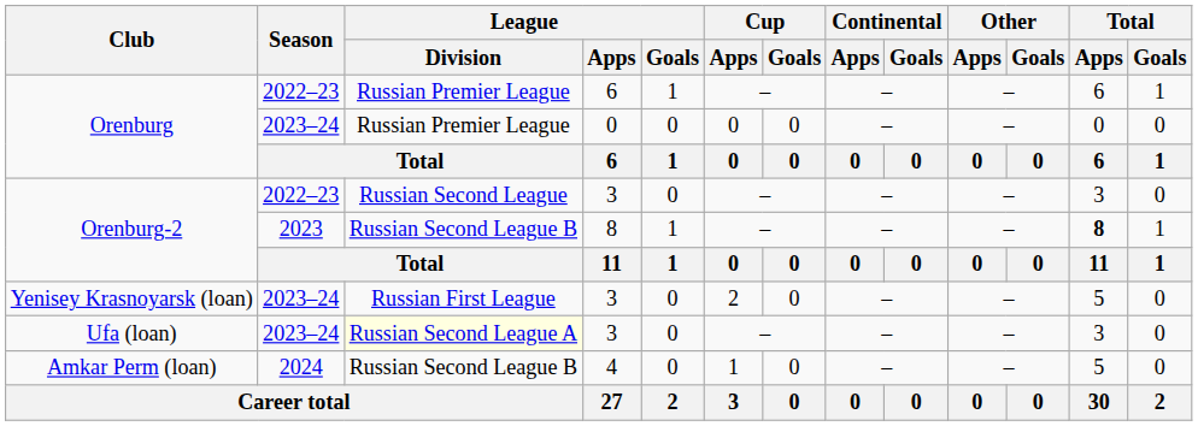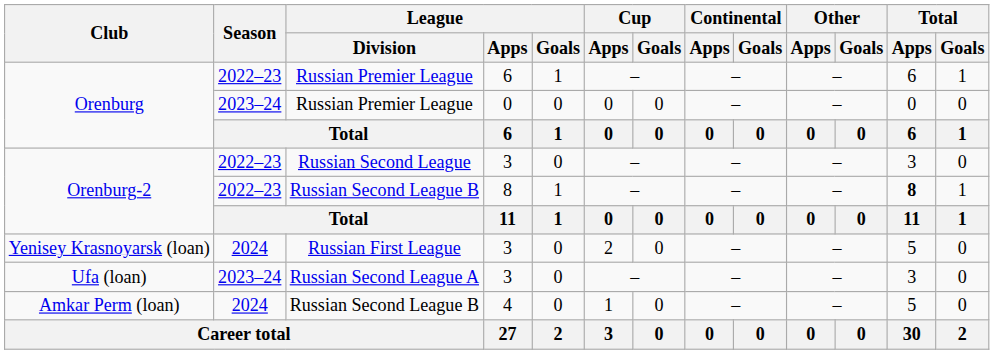 <table class="wikitable" style="text-align: center;">
 <tr>
 <th rowspan=2>Club</th>
 <th rowspan=2>Season</th>
 <th colspan=3>League</th>
 <th colspan=2>Cup</th>
 <th colspan=2>Continental</th>
 <th colspan=2>Other</th>
 <th colspan=2>Total</th>
 </tr>
 <tr>
 <th>Division</th>
 <th>Apps</th>
 <th>Goals</th>
 <th>Apps</th>
 <th>Goals</th>
 <th>Apps</th>
 <th>Goals</th>
 <th>Apps</th>
 <th>Goals</th>
 <th>Apps</th>
 <th>Goals</th>
 </tr>
 <tr>
 <td rowspan="3"><a href='#'>Orenburg</a></td>
 <td><a href='#'>2022–23</a></td>
 <td><a href='#'>Russian Premier League</a></td>
 <td>6</td>
 <td>1</td>
 <td colspan=2>–</td>
 <td colspan=2>–</td>
 <td colspan=2>–</td>
 <td>6</td>
 <td>1</td>
 </tr>
 <tr>
 <td><a href='#'>2023–24</a></td>
 <td>Russian Premier League</td>
 <td>0</td>
 <td>0</td>
 <td>0</td>
 <td>0</td>
 <td colspan=2>–</td>
 <td colspan=2>–</td>
 <td>0</td>
 <td>0</td>
 </tr>
 <tr>
 <th colspan=2>Total</th>
 <th>6</th>
 <th>1</th>
 <th>0</th>
 <th>0</th>
 <th>0</th>
 <th>0</th>
 <th>0</th>
 <th>0</th>
 <th>6</th>
 <th>1</th>
 </tr>
 <tr>
 <td rowspan="3"><a href='#'>Orenburg-2</a></td>
 <td><a href='#'>2022–23</a></td>
 <td><a href='#'>Russian Second League</a></td>
 <td>3</td>
 <td>0</td>
 <td colspan=2>–</td>
 <td colspan=2>–</td>
 <td colspan=2>–</td>
 <td>3</td>
 <td>0</td>
 </tr>
 <tr>
-<td><a href='#'>2023</a></td>
+<td><a href='#'>2022–23</a></td>
 <td><a href='#'>Russian Second League B</a></td>
 <td>8</td>
 <td>1</td>
 <td colspan=2>–</td>
 <td colspan=2>–</td>
 <td colspan=2>–</td>
 <td><strong>8</strong></td>
 <td>1</td>
 </tr>
 <tr>
 <th colspan=2>Total</th>
 <th>11</th>
 <th>1</th>
 <th>0</th>
 <th>0</th>
 <th>0</th>
 <th>0</th>
 <th>0</th>
 <th>0</th>
 <th>11</th>
 <th>1</th>
 </tr>
 <tr>
 <td><a href='#'>Yenisey Krasnoyarsk</a> (loan)</td>
-<td><a href='#'>2023–24</a></td>
+<td><a href='#'>2024</a></td>
 <td><a href='#'>Russian First League</a></td>
 <td>3</td>
 <td>0</td>
 <td>2</td>
 <td>0</td>
 <td colspan=2>–</td>
 <td colspan=2>–</td>
 <td>5</td>
 <td>0</td>
 </tr>
 <tr>
 <td><a href='#'>Ufa</a> (loan)</td>
 <td><a href='#'>2023–24</a></td>
-<td style="background: lightyellow;"><a href='#'>Russian Second League A</a></td>
+<td><a href='#'>Russian Second League A</a></td>
 <td>3</td>
 <td>0</td>
 <td colspan=2>–</td>
 <td colspan=2>–</td>
 <td colspan=2>–</td>
 <td>3</td>
 <td>0</td>
 </tr>
 <tr>
 <td><a href='#'>Amkar Perm</a> (loan)</td>
 <td><a href='#'>2024</a></td>
 <td>Russian Second League B</td>
 <td>4</td>
 <td>0</td>
 <td>1</td>
 <td>0</td>
 <td colspan=2>–</td>
 <td colspan=2>–</td>
 <td>5</td>
 <td>0</td>
 </tr>
 <tr>
 <th colspan=3>Career total</th>
 <th>27</th>
 <th>2</th>
 <th>3</th>
 <th>0</th>
 <th>0</th>
 <th>0</th>
 <th>0</th>
 <th>0</th>
 <th>30</th>
 <th>2</th>
 </tr>
 </table>
